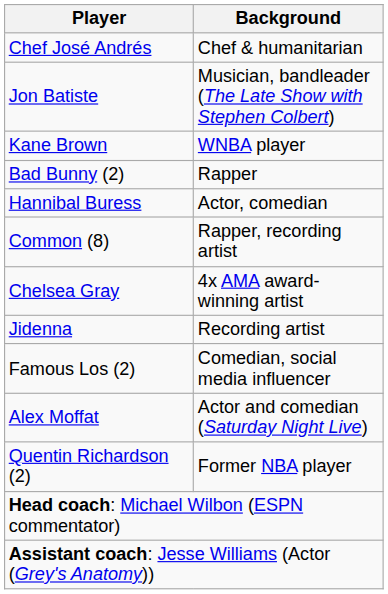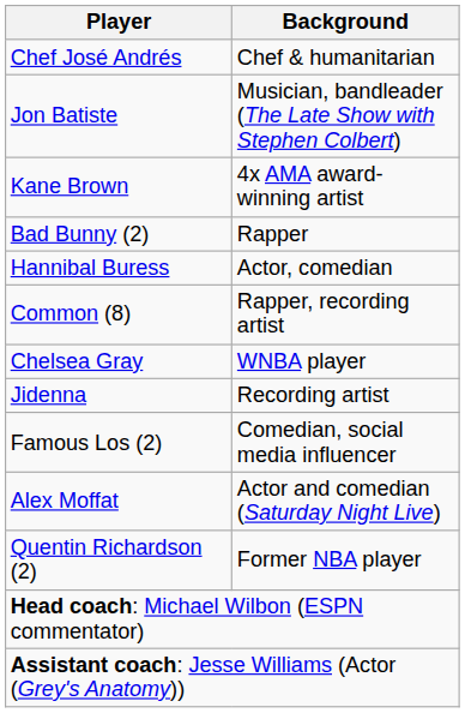 <table class="wikitable">
 <tr>
 <th width=160>Player</th>
 <th width=160>Background</th>
 </tr>
 <tr>
 <td><a href='#'>Chef José Andrés</a></td>
 <td>Chef & humanitarian</td>
 </tr>
 <tr>
 <td><a href='#'>Jon Batiste</a></td>
 <td>Musician, bandleader (<em><a href='#'>The Late Show with Stephen Colbert</a></em>)</td>
 </tr>
 <tr>
 <td><a href='#'>Kane Brown</a></td>
-<td><a href='#'>WNBA</a> player</td>
+<td>4x <a href='#'>AMA</a> award-winning artist</td>
 </tr>
 <tr>
 <td><a href='#'>Bad Bunny</a> (2)</td>
 <td>Rapper</td>
 </tr>
 <tr>
 <td><a href='#'>Hannibal Buress</a></td>
 <td>Actor, comedian</td>
 </tr>
 <tr>
 <td><a href='#'>Common</a> (8)</td>
 <td>Rapper, recording artist</td>
 </tr>
 <tr>
 <td><a href='#'>Chelsea Gray</a></td>
-<td>4x <a href='#'>AMA</a> award-winning artist</td>
+<td><a href='#'>WNBA</a> player</td>
 </tr>
 <tr>
 <td><a href='#'>Jidenna</a></td>
 <td>Recording artist</td>
 </tr>
 <tr>
 <td>Famous Los (2)</td>
 <td>Comedian, social media influencer</td>
 </tr>
 <tr>
 <td><a href='#'>Alex Moffat</a></td>
 <td>Actor and comedian (<em><a href='#'>Saturday Night Live</a></em>)</td>
 </tr>
 <tr>
 <td><a href='#'>Quentin Richardson</a> (2)</td>
 <td>Former <a href='#'>NBA</a> player</td>
 </tr>
 <tr>
 <td colspan="3"><strong>Head coach</strong>: <a href='#'>Michael Wilbon</a> (<a href='#'>ESPN</a> commentator)</td>
 </tr>
 <tr>
 <td colspan="3"><strong>Assistant coach</strong>: <a href='#'>Jesse Williams</a> (Actor (<em><a href='#'>Grey's Anatomy</a></em>))</td>
 </tr>
 </table>
